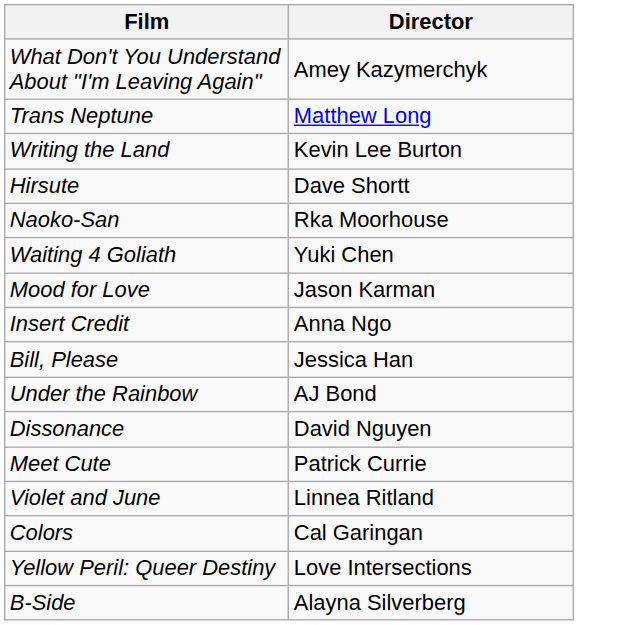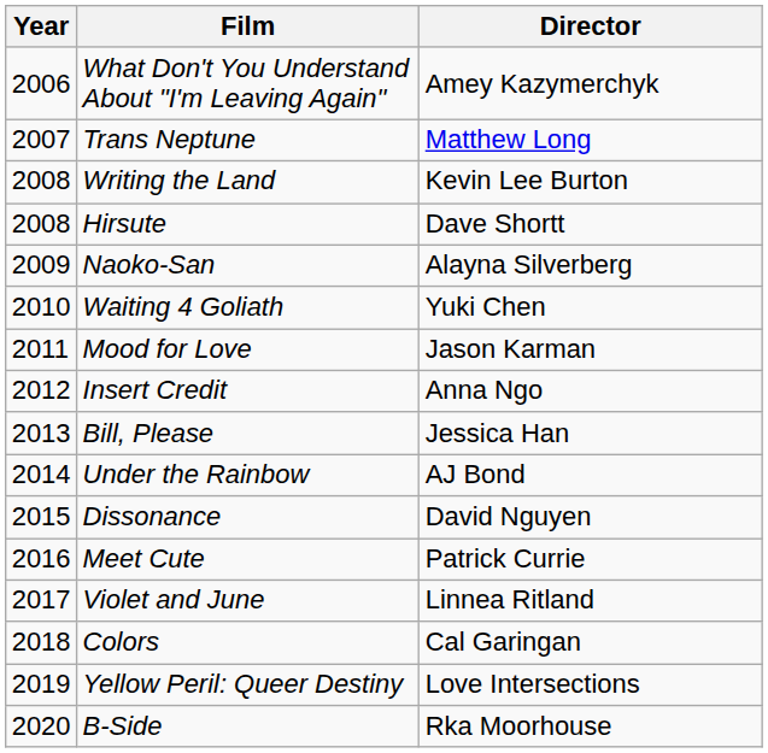 <table class="wikitable">
 <tr>
+<th>Year</th>
 <th style="width:200px;">Film</th>
 <th style="width:200px;">Director</th>
 </tr>
 <tr>
+<td>2006</td>
 <td><em>What Don't You Understand About "I'm Leaving Again"</em></td>
 <td>Amey Kazymerchyk</td>
 </tr>
 <tr>
+<td>2007</td>
 <td><em>Trans Neptune</em></td>
 <td><a href='#'>Matthew Long</a></td>
 </tr>
 <tr>
+<td>2008</td>
 <td><em>Writing the Land</em></td>
 <td>Kevin Lee Burton</td>
 </tr>
 <tr>
+<td>2008</td>
 <td><em>Hirsute</em></td>
 <td>Dave Shortt</td>
 </tr>
 <tr>
+<td>2009</td>
 <td><em>Naoko-San</em></td>
-<td>Rka Moorhouse</td>
+<td>Alayna Silverberg</td>
 </tr>
 <tr>
+<td>2010</td>
 <td><em>Waiting 4 Goliath</em></td>
 <td>Yuki Chen</td>
 </tr>
 <tr>
+<td>2011</td>
 <td><em>Mood for Love</em></td>
 <td>Jason Karman</td>
 </tr>
 <tr>
+<td>2012</td>
 <td><em>Insert Credit</em></td>
 <td>Anna Ngo</td>
 </tr>
 <tr>
+<td>2013</td>
 <td><em>Bill, Please</em></td>
 <td>Jessica Han</td>
 </tr>
 <tr>
+<td>2014</td>
 <td><em>Under the Rainbow</em></td>
 <td>AJ Bond</td>
 </tr>
 <tr>
+<td>2015</td>
 <td><em>Dissonance</em></td>
 <td>David Nguyen</td>
 </tr>
 <tr>
+<td>2016</td>
 <td><em>Meet Cute</em></td>
 <td>Patrick Currie</td>
 </tr>
 <tr>
+<td>2017</td>
 <td><em>Violet and June</em></td>
 <td>Linnea Ritland</td>
 </tr>
 <tr>
+<td>2018</td>
 <td><em>Colors</em></td>
 <td>Cal Garingan</td>
 </tr>
 <tr>
+<td>2019</td>
 <td><em>Yellow Peril: Queer Destiny</em></td>
 <td>Love Intersections</td>
 </tr>
 <tr>
+<td>2020</td>
 <td><em>B-Side</em></td>
-<td>Alayna Silverberg</td>
+<td>Rka Moorhouse</td>
 </tr>
 </table>
